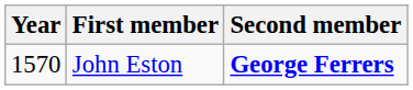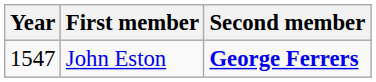 <table class="wikitable">
 <tr>
 <th>Year</th>
 <th>First member</th>
 <th>Second member</th>
 </tr>
 <tr>
-<td>1570</td>
+<td>1547</td>
 <td><a href='#'>John Eston</a></td>
 <td><strong><a href='#'>George Ferrers</a></strong></td>
 </tr>
 </table>
